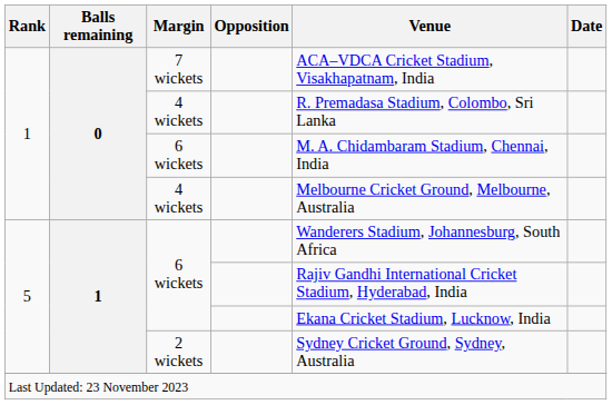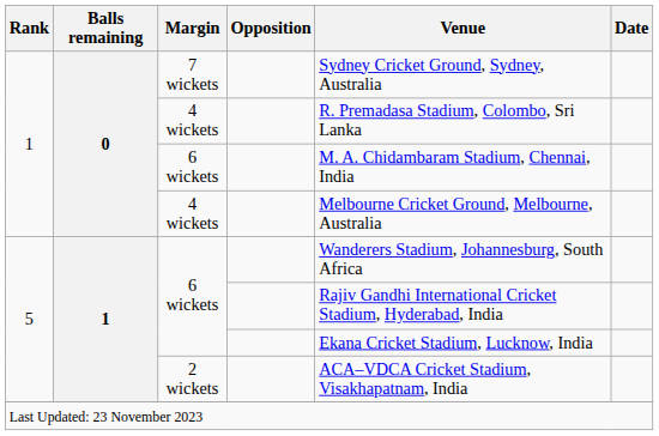 <table class="wikitable sortable">
 <tr>
 <th scope=col>Rank</th>
 <th scope=col>Balls remaining</th>
 <th scope=col>Margin</th>
 <th scope=col>Opposition</th>
 <th scope=col>Venue</th>
 <th scope=col>Date</th>
 </tr>
 <tr>
 <td align=center rowspan=4>1</td>
 <th scope=row style=text-align:center rowspan=4>0</th>
 <td scope=row style=text-align:center;>7 wickets</td>
 <td></td>
-<td><a href='#'>ACA–VDCA Cricket Stadium</a>, <a href='#'>Visakhapatnam</a>, India</td>
+<td><a href='#'>Sydney Cricket Ground</a>, <a href='#'>Sydney</a>, Australia</td>
 <td></td>
 </tr>
 <tr>
 <td scope=row style=text-align:center;>4 wickets</td>
 <td></td>
 <td><a href='#'>R. Premadasa Stadium</a>, <a href='#'>Colombo</a>, Sri Lanka</td>
 <td></td>
 </tr>
 <tr>
 <td scope=row style=text-align:center;>6 wickets</td>
 <td></td>
 <td><a href='#'>M. A. Chidambaram Stadium</a>, <a href='#'>Chennai</a>, India</td>
 <td></td>
 </tr>
 <tr>
 <td scope=row style=text-align:center;>4 wickets</td>
 <td></td>
 <td><a href='#'>Melbourne Cricket Ground</a>, <a href='#'>Melbourne</a>, Australia</td>
 <td> </td>
 </tr>
 <tr>
 <td align=center rowspan=4>5</td>
 <th scope=row style=text-align:center rowspan=4>1</th>
 <td scope=row style=text-align:center; rowspan=3>6 wickets</td>
 <td></td>
 <td><a href='#'>Wanderers Stadium</a>, <a href='#'>Johannesburg</a>, South Africa</td>
 <td></td>
 </tr>
 <tr>
 <td></td>
 <td><a href='#'>Rajiv Gandhi International Cricket Stadium</a>, <a href='#'>Hyderabad</a>, India</td>
 <td></td>
 </tr>
 <tr>
 <td></td>
 <td><a href='#'>Ekana Cricket Stadium</a>, <a href='#'>Lucknow</a>, India</td>
 <td></td>
 </tr>
 <tr>
 <td scope=row style=text-align:center;>2 wickets</td>
 <td></td>
-<td><a href='#'>Sydney Cricket Ground</a>, <a href='#'>Sydney</a>, Australia</td>
+<td><a href='#'>ACA–VDCA Cricket Stadium</a>, <a href='#'>Visakhapatnam</a>, India</td>
 <td></td>
 </tr>
 <tr>
 </tr>
 <tr class=sortbottom>
 <td colspan=6><small>Last Updated: 23 November 2023</small></td>
 </tr>
 </table>
